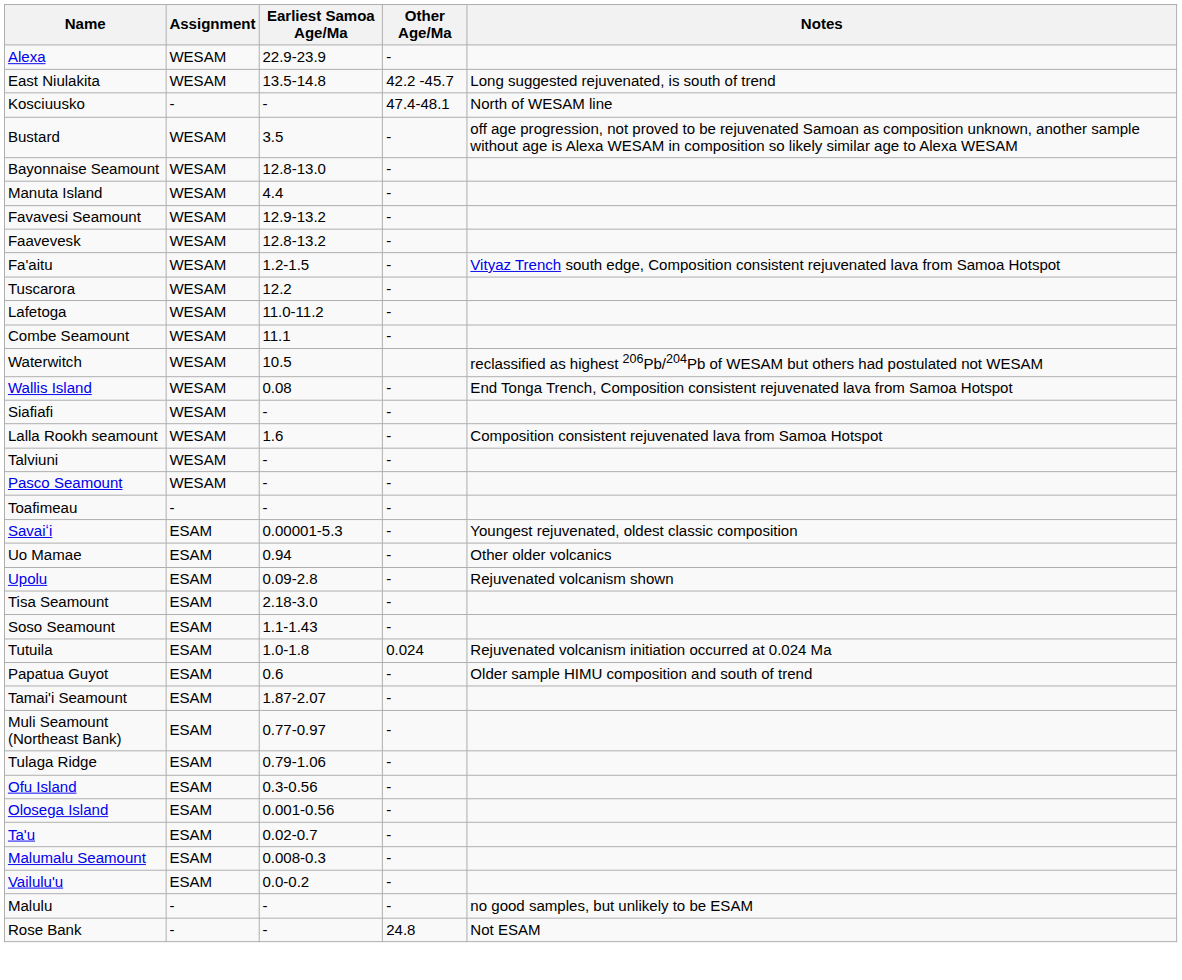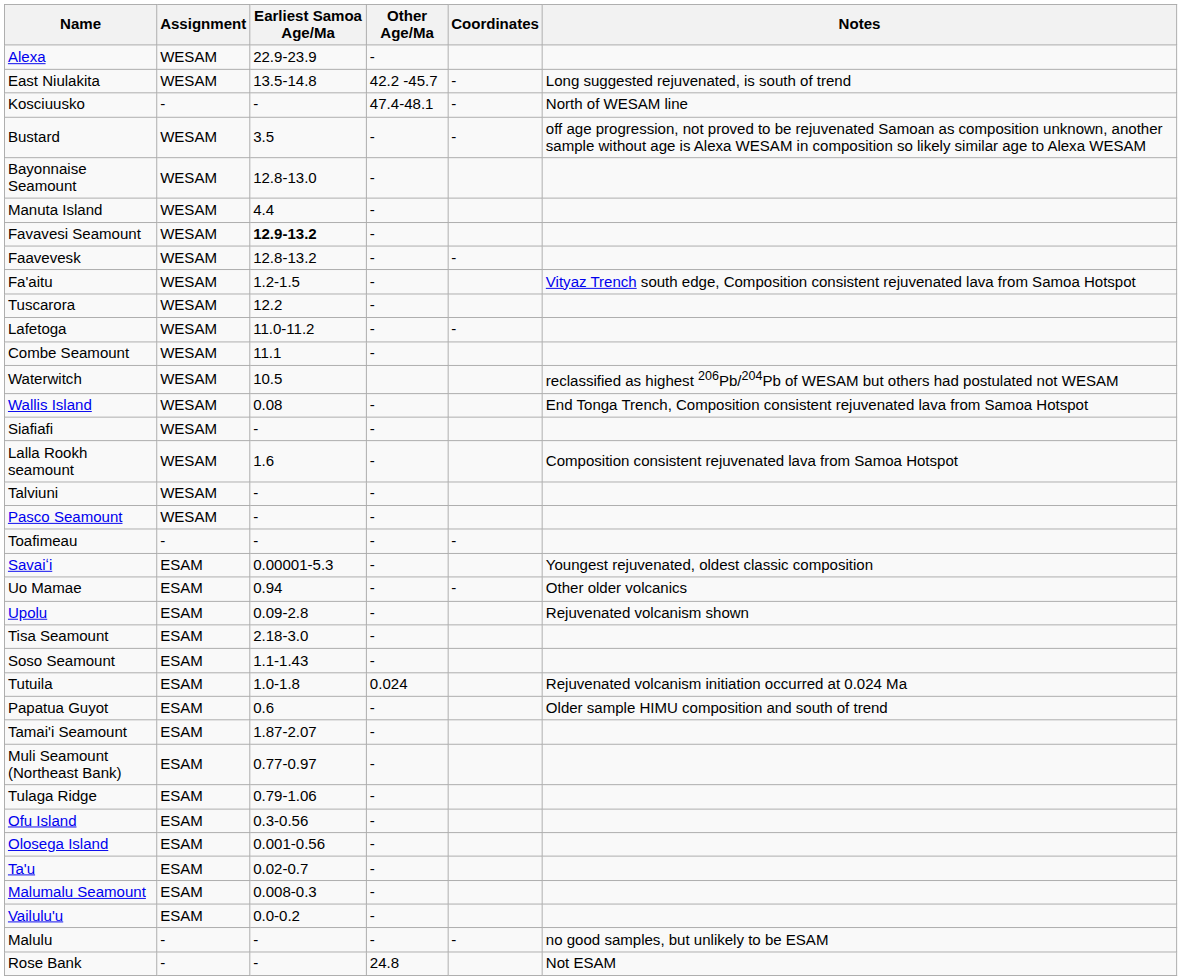 <table class="wikitable sortable">
 <tr>
 <th>Name</th>
 <th>Assignment</th>
 <th>Earliest Samoa Age/Ma</th>
 <th>Other Age/Ma</th>
+<th>Coordinates</th>
 <th>Notes</th>
 </tr>
 <tr>
 <td><a href='#'>Alexa</a></td>
 <td>WESAM</td>
 <td>22.9-23.9</td>
 <td>-</td>
 <td></td>
+<td></td>
 </tr>
 <tr>
 <td>East Niulakita</td>
 <td>WESAM</td>
 <td>13.5-14.8</td>
 <td>42.2 -45.7</td>
+<td>-</td>
 <td>Long suggested rejuvenated, is south of trend</td>
 </tr>
 <tr>
 <td>Kosciuusko</td>
 <td>-</td>
 <td>-</td>
 <td>47.4-48.1</td>
+<td>-</td>
 <td>North of WESAM line</td>
 </tr>
 <tr>
 <td>Bustard</td>
 <td>WESAM</td>
 <td>3.5</td>
+<td>-</td>
 <td>-</td>
 <td>off age progression, not proved to be rejuvenated Samoan as composition unknown, another sample without age is Alexa WESAM in composition so likely similar age to Alexa WESAM</td>
 </tr>
 <tr>
 <td>Bayonnaise Seamount</td>
 <td>WESAM</td>
 <td>12.8-13.0</td>
 <td>-</td>
 <td></td>
+<td></td>
 </tr>
 <tr>
 <td>Manuta Island</td>
 <td>WESAM</td>
 <td>4.4</td>
 <td>-</td>
 <td></td>
+<td></td>
 </tr>
 <tr>
 <td>Favavesi Seamount</td>
 <td>WESAM</td>
-<td>12.9-13.2</td>
+<td><strong>12.9-13.2</strong></td>
 <td>-</td>
+<td></td>
 <td></td>
 </tr>
 <tr>
 <td>Faavevesk</td>
 <td>WESAM</td>
 <td>12.8-13.2</td>
+<td>-</td>
 <td>-</td>
 <td></td>
 </tr>
 <tr>
 <td>Fa'aitu</td>
 <td>WESAM</td>
 <td>1.2-1.5</td>
 <td>-</td>
+<td></td>
 <td><a href='#'>Vityaz Trench</a> south edge, Composition consistent rejuvenated lava from Samoa Hotspot</td>
 </tr>
 <tr>
 <td>Tuscarora</td>
 <td>WESAM</td>
 <td>12.2</td>
 <td>-</td>
 <td></td>
+<td></td>
 </tr>
 <tr>
 <td>Lafetoga</td>
 <td>WESAM</td>
 <td>11.0-11.2</td>
+<td>-</td>
 <td>-</td>
 <td></td>
 </tr>
 <tr>
 <td>Combe Seamount</td>
 <td>WESAM</td>
 <td>11.1</td>
 <td>-</td>
 <td></td>
+<td></td>
 </tr>
 <tr>
 <td>Waterwitch</td>
 <td>WESAM</td>
 <td>10.5</td>
+<td></td>
 <td></td>
 <td>reclassified as highest <sup>206</sup>Pb/<sup>204</sup>Pb of WESAM but others had postulated not WESAM</td>
 </tr>
 <tr>
 <td><a href='#'>Wallis Island</a></td>
 <td>WESAM</td>
 <td>0.08</td>
 <td>-</td>
+<td></td>
 <td>End Tonga Trench, Composition consistent rejuvenated lava from Samoa Hotspot</td>
 </tr>
 <tr>
 <td>Siafiafi</td>
 <td>WESAM</td>
 <td>-</td>
 <td>-</td>
 <td></td>
+<td></td>
 </tr>
 <tr>
 <td>Lalla Rookh seamount</td>
 <td>WESAM</td>
 <td>1.6</td>
 <td>-</td>
+<td></td>
 <td>Composition consistent rejuvenated lava from Samoa Hotspot</td>
 </tr>
 <tr>
 <td>Talviuni</td>
 <td>WESAM</td>
 <td>-</td>
 <td>-</td>
 <td></td>
+<td></td>
 </tr>
 <tr>
 <td><a href='#'>Pasco Seamount</a></td>
 <td>WESAM</td>
 <td>-</td>
 <td>-</td>
 <td></td>
+<td></td>
 </tr>
 <tr>
 <td>Toafimeau</td>
+<td>-</td>
 <td>-</td>
 <td>-</td>
 <td>-</td>
 <td></td>
 </tr>
 <tr>
 <td><a href='#'>Savaiʻi</a></td>
 <td>ESAM</td>
 <td>0.00001-5.3</td>
 <td>-</td>
+<td></td>
 <td>Youngest rejuvenated, oldest classic composition </td>
 </tr>
 <tr>
 <td>Uo Mamae</td>
 <td>ESAM</td>
 <td>0.94</td>
+<td>-</td>
 <td>-</td>
 <td>Other older volcanics</td>
 </tr>
 <tr>
 <td><a href='#'>Upolu</a></td>
 <td>ESAM</td>
 <td>0.09-2.8</td>
 <td>-</td>
+<td></td>
 <td>Rejuvenated volcanism shown</td>
 </tr>
 <tr>
 <td>Tisa Seamount</td>
 <td>ESAM</td>
 <td>2.18-3.0</td>
 <td>-</td>
 <td></td>
+<td></td>
 </tr>
 <tr>
 <td>Soso Seamount</td>
 <td>ESAM</td>
 <td>1.1-1.43</td>
 <td>-</td>
 <td></td>
+<td></td>
 </tr>
 <tr>
 <td>Tutuila</td>
 <td>ESAM</td>
 <td>1.0-1.8</td>
 <td>0.024</td>
+<td></td>
 <td>Rejuvenated volcanism initiation occurred at 0.024 Ma</td>
 </tr>
 <tr>
 <td>Papatua Guyot</td>
 <td>ESAM</td>
 <td>0.6</td>
 <td>-</td>
+<td></td>
 <td>Older sample HIMU composition and south of trend</td>
 </tr>
 <tr>
 <td>Tamai'i Seamount</td>
 <td>ESAM</td>
 <td>1.87-2.07</td>
 <td>-</td>
 <td></td>
+<td></td>
 </tr>
 <tr>
 <td>Muli Seamount (Northeast Bank)</td>
 <td>ESAM</td>
 <td>0.77-0.97</td>
 <td>-</td>
+<td></td>
 <td></td>
 </tr>
 <tr>
 <td>Tulaga Ridge</td>
 <td>ESAM</td>
 <td>0.79-1.06</td>
 <td>-</td>
 <td></td>
+<td></td>
 </tr>
 <tr>
 <td><a href='#'>Ofu Island</a></td>
 <td>ESAM</td>
 <td>0.3-0.56</td>
 <td>-</td>
+<td></td>
 <td></td>
 </tr>
 <tr>
 <td><a href='#'>Olosega Island</a></td>
 <td>ESAM</td>
 <td>0.001-0.56</td>
 <td>-</td>
 <td></td>
+<td></td>
 </tr>
 <tr>
 <td><a href='#'>Ta'u</a></td>
 <td>ESAM</td>
 <td>0.02-0.7</td>
 <td>-</td>
+<td></td>
 <td></td>
 </tr>
 <tr>
 <td><a href='#'>Malumalu Seamount</a></td>
 <td>ESAM</td>
 <td>0.008-0.3</td>
 <td>-</td>
 <td></td>
+<td></td>
 </tr>
 <tr>
 <td><a href='#'>Vailulu'u</a></td>
 <td>ESAM</td>
 <td>0.0-0.2</td>
 <td>-</td>
 <td></td>
+<td></td>
 </tr>
 <tr>
 <td>Malulu</td>
+<td>-</td>
 <td>-</td>
 <td>-</td>
 <td>-</td>
 <td>no good samples, but unlikely to be ESAM</td>
 </tr>
 <tr>
 <td>Rose Bank</td>
 <td>-</td>
 <td>-</td>
 <td>24.8</td>
+<td></td>
 <td>Not ESAM </td>
 </tr>
 </table>
